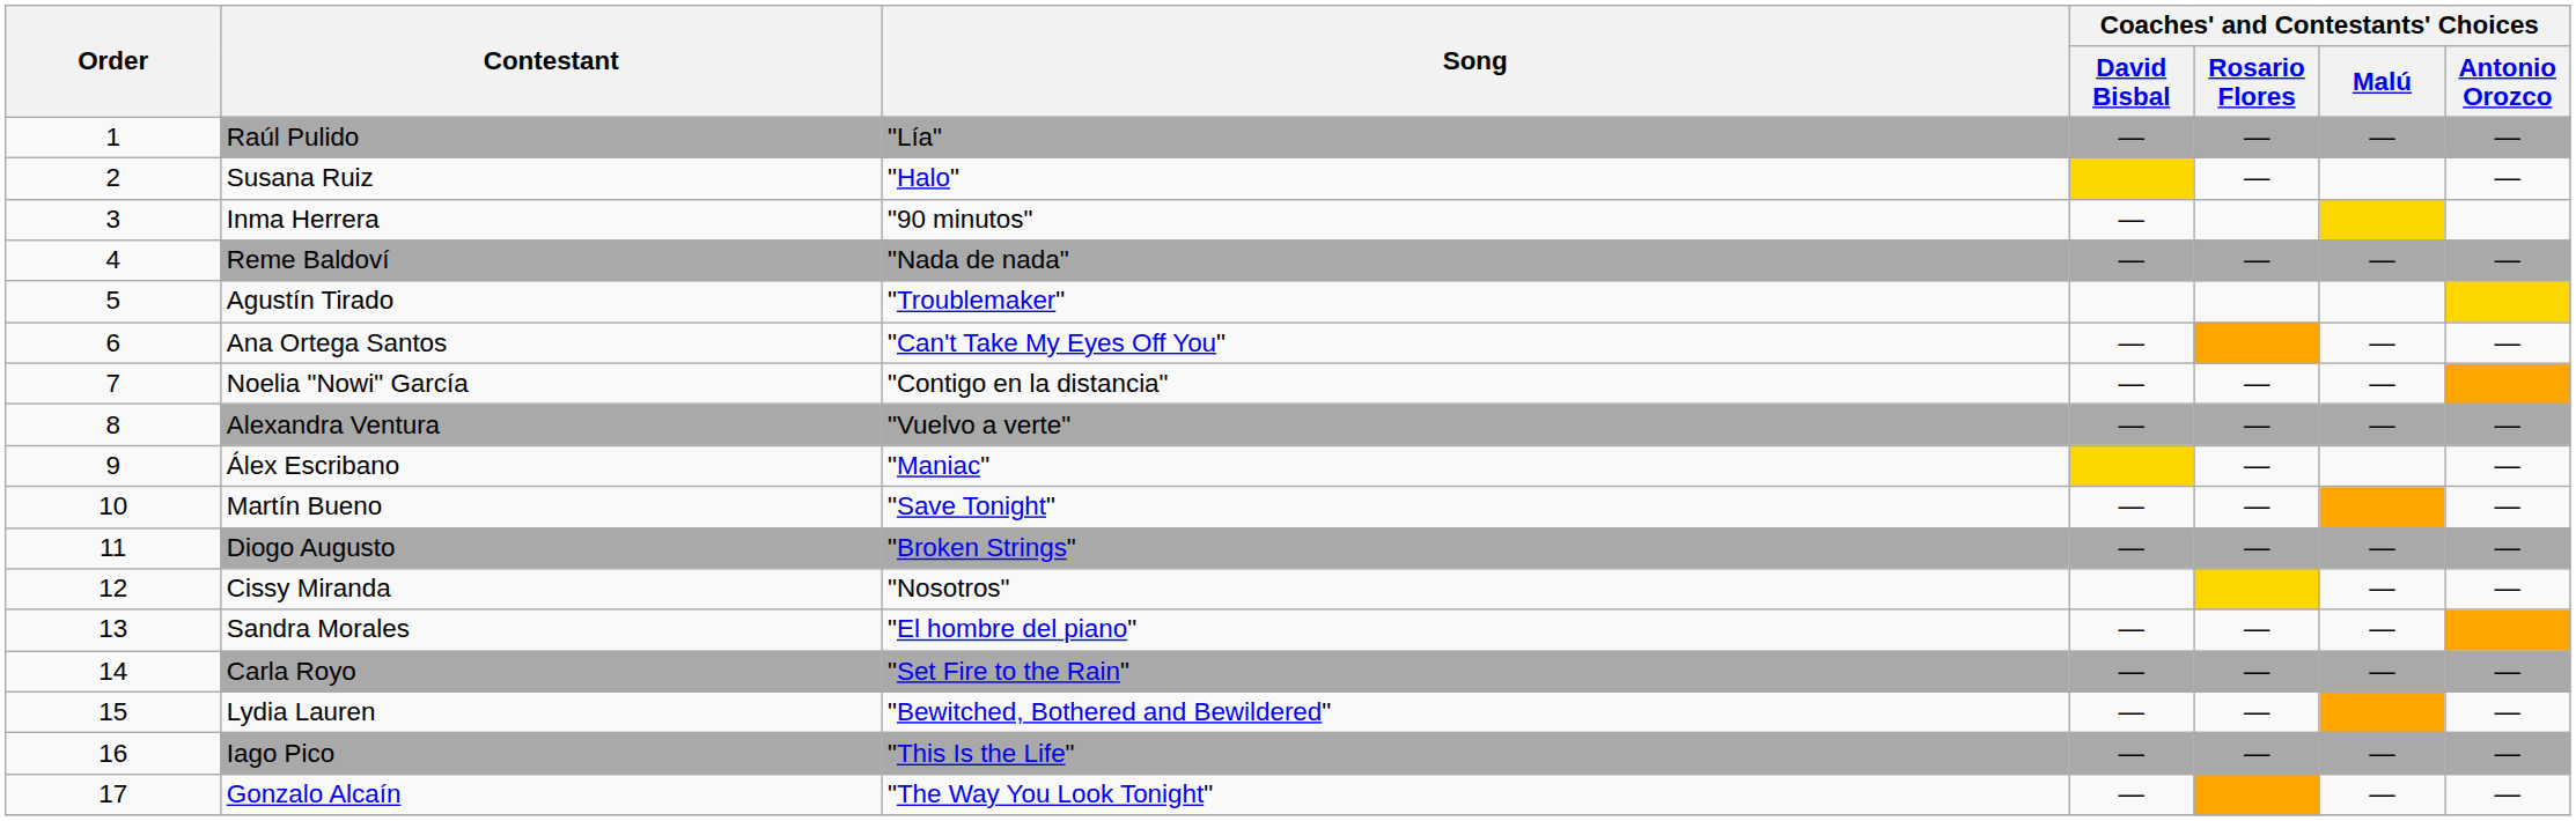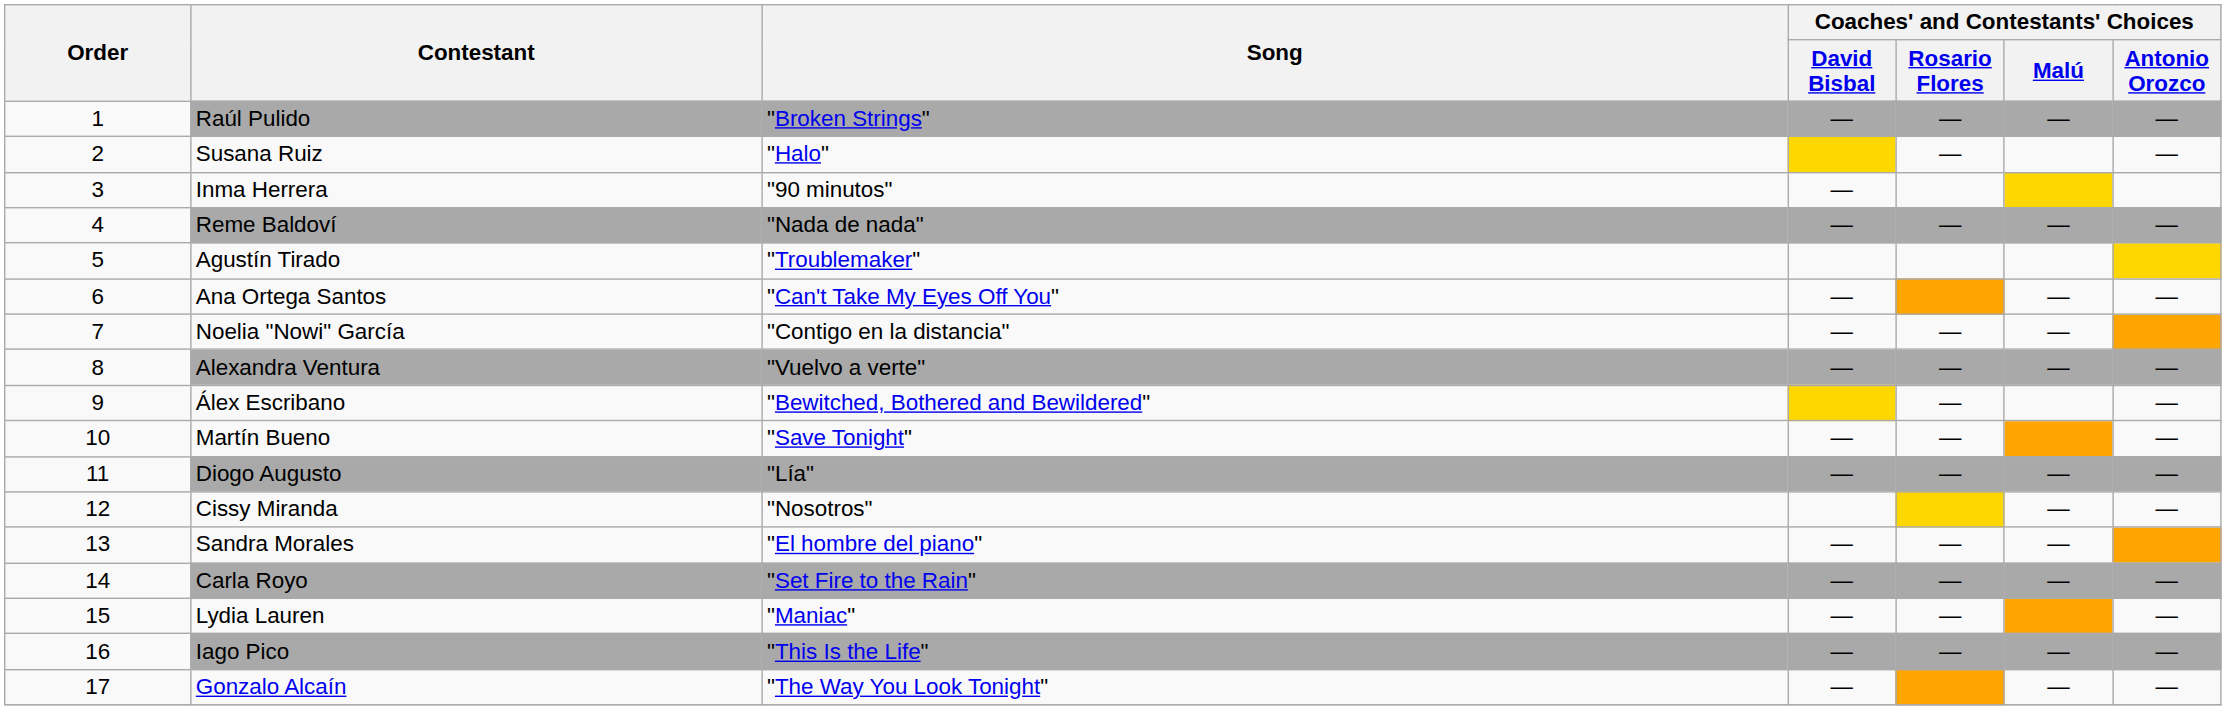 <table class="wikitable" style="width:100%;">
 <tr>
 <th rowspan=2>Order</th>
 <th rowspan=2>Contestant</th>
 <th rowspan=2>Song</th>
 <th colspan=4>Coaches' and Contestants' Choices</th>
 </tr>
 <tr>
 <th width="70"><a href='#'>David Bisbal</a></th>
 <th width="70"><a href='#'>Rosario Flores</a></th>
 <th width="70"><a href='#'>Malú</a></th>
 <th width="70"><a href='#'>Antonio Orozco</a></th>
 </tr>
 <tr>
 <td align="center">1</td>
 <td style="background:darkgrey;text-align:left;">Raúl Pulido</td>
-<td style="background:darkgrey;text-align:left;">"Lía"</td>
+<td style="background:darkgrey;text-align:left;">"<a href='#'>Broken Strings</a>"</td>
 <td style="background:darkgrey;text-align:center;">—</td>
 <td style="background:darkgrey;text-align:center;">—</td>
 <td style="background:darkgrey;text-align:center;">—</td>
 <td style="background:darkgrey;text-align:center;">—</td>
 </tr>
 <tr>
 <td align="center">2</td>
 <td>Susana Ruiz</td>
 <td>"<a href='#'>Halo</a>"</td>
 <td style="background:gold;text-align:center;"></td>
 <td align="center">—</td>
 <td style=";text-align:center;"></td>
 <td align="center">—</td>
 </tr>
 <tr>
 <td align="center">3</td>
 <td>Inma Herrera</td>
 <td>"90 minutos"</td>
 <td align="center">—</td>
 <td style=";text-align:center;"></td>
 <td style="background:gold;text-align:center;"></td>
 <td style=";text-align:center;"></td>
 </tr>
 <tr>
 <td align="center">4</td>
 <td style="background:darkgrey;text-align:left;">Reme Baldoví</td>
 <td style="background:darkgrey;text-align:left;">"Nada de nada"</td>
 <td style="background:darkgrey;text-align:center;">—</td>
 <td style="background:darkgrey;text-align:center;">—</td>
 <td style="background:darkgrey;text-align:center;">—</td>
 <td style="background:darkgrey;text-align:center;">—</td>
 </tr>
 <tr>
 <td align="center">5</td>
 <td>Agustín Tirado</td>
 <td>"<a href='#'>Troublemaker</a>"</td>
 <td style=";text-align:center;"></td>
 <td style=";text-align:center;"></td>
 <td style=";text-align:center;"></td>
 <td style="background:gold;text-align:center;"></td>
 </tr>
 <tr>
 <td align="center">6</td>
 <td>Ana Ortega Santos</td>
 <td>"<a href='#'>Can't Take My Eyes Off You</a>"</td>
 <td align="center">—</td>
 <td style="background:orange;text-align:center;"></td>
 <td align="center">—</td>
 <td align="center">—</td>
 </tr>
 <tr>
 <td align="center">7</td>
 <td>Noelia "Nowi" García</td>
 <td>"Contigo en la distancia"</td>
 <td align="center">—</td>
 <td align="center">—</td>
 <td align="center">—</td>
 <td style="background:orange;text-align:center;"></td>
 </tr>
 <tr>
 <td align="center">8</td>
 <td style="background:darkgrey;text-align:left;">Alexandra Ventura</td>
 <td style="background:darkgrey;text-align:left;">"Vuelvo a verte"</td>
 <td style="background:darkgrey;text-align:center;">—</td>
 <td style="background:darkgrey;text-align:center;">—</td>
 <td style="background:darkgrey;text-align:center;">—</td>
 <td style="background:darkgrey;text-align:center;">—</td>
 </tr>
 <tr>
 <td align="center">9</td>
 <td>Álex Escribano</td>
-<td>"<a href='#'>Maniac</a>"</td>
+<td>"<a href='#'>Bewitched, Bothered and Bewildered</a>"</td>
 <td style="background:gold;text-align:center;"></td>
 <td align="center">—</td>
 <td style=";text-align:center;"></td>
 <td align="center">—</td>
 </tr>
 <tr>
 <td align="center">10</td>
 <td>Martín Bueno</td>
 <td>"<a href='#'>Save Tonight</a>"</td>
 <td align="center">—</td>
 <td align="center">—</td>
 <td style="background:orange;text-align:center;"></td>
 <td align="center">—</td>
 </tr>
 <tr>
 <td align="center">11</td>
 <td style="background:darkgrey;text-align:left;">Diogo Augusto</td>
-<td style="background:darkgrey;text-align:left;">"<a href='#'>Broken Strings</a>"</td>
+<td style="background:darkgrey;text-align:left;">"Lía"</td>
 <td style="background:darkgrey;text-align:center;">—</td>
 <td style="background:darkgrey;text-align:center;">—</td>
 <td style="background:darkgrey;text-align:center;">—</td>
 <td style="background:darkgrey;text-align:center;">—</td>
 </tr>
 <tr>
 <td align="center">12</td>
 <td>Cissy Miranda</td>
 <td>"Nosotros"</td>
 <td style=";text-align:center;"></td>
 <td style="background:gold;text-align:center;"></td>
 <td align="center">—</td>
 <td align="center">—</td>
 </tr>
 <tr>
 <td align="center">13</td>
 <td>Sandra Morales</td>
 <td>"<a href='#'>El hombre del piano</a>"</td>
 <td align="center">—</td>
 <td align="center">—</td>
 <td align="center">—</td>
 <td style="background:orange;text-align:center;"></td>
 </tr>
 <tr>
 <td align="center">14</td>
 <td style="background:darkgrey;text-align:left;">Carla Royo</td>
 <td style="background:darkgrey;text-align:left;">"<a href='#'>Set Fire to the Rain</a>"</td>
 <td style="background:darkgrey;text-align:center;">—</td>
 <td style="background:darkgrey;text-align:center;">—</td>
 <td style="background:darkgrey;text-align:center;">—</td>
 <td style="background:darkgrey;text-align:center;">—</td>
 </tr>
 <tr>
 <td align="center">15</td>
 <td>Lydia Lauren</td>
-<td>"<a href='#'>Bewitched, Bothered and Bewildered</a>"</td>
+<td>"<a href='#'>Maniac</a>"</td>
 <td align="center">—</td>
 <td align="center">—</td>
 <td style="background:orange;text-align:center;"></td>
 <td align="center">—</td>
 </tr>
 <tr>
 <td align="center">16</td>
 <td style="background:darkgrey;text-align:left;">Iago Pico</td>
 <td style="background:darkgrey;text-align:left;">"<a href='#'>This Is the Life</a>"</td>
 <td style="background:darkgrey;text-align:center;">—</td>
 <td style="background:darkgrey;text-align:center;">—</td>
 <td style="background:darkgrey;text-align:center;">—</td>
 <td style="background:darkgrey;text-align:center;">—</td>
 </tr>
 <tr>
 <td align="center">17</td>
 <td><a href='#'>Gonzalo Alcaín</a></td>
 <td>"<a href='#'>The Way You Look Tonight</a>"</td>
 <td align="center">—</td>
 <td style="background:orange;text-align:center;"></td>
 <td align="center">—</td>
 <td align="center">—</td>
 </tr>
 <tr>
 </tr>
 </table>
